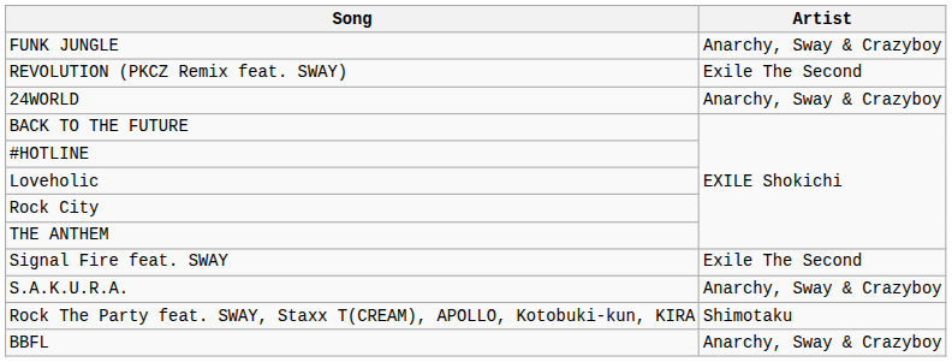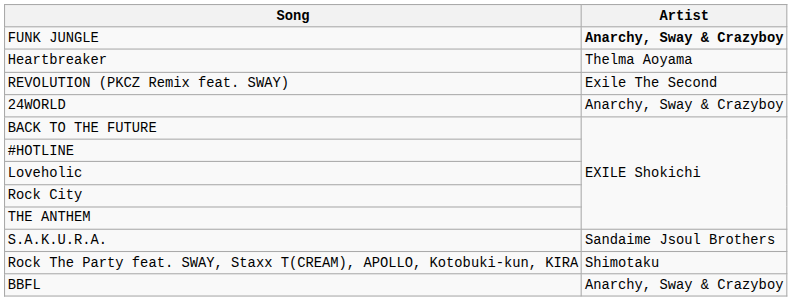 <table class="wikitable">
 <tr>
 <th>Song</th>
 <th>Artist</th>
 </tr>
 <tr>
 <td>FUNK JUNGLE</td>
-<td>Anarchy, Sway & Crazyboy</td>
+<td><strong>Anarchy, Sway & Crazyboy</strong></td>
+</tr>
+<tr>
+<td>Heartbreaker</td>
+<td>Thelma Aoyama</td>
 </tr>
 <tr>
 <td>REVOLUTION (PKCZ Remix feat. SWAY)</td>
 <td>Exile The Second</td>
 </tr>
 <tr>
 <td>24WORLD</td>
 <td>Anarchy, Sway & Crazyboy</td>
 </tr>
 <tr>
 <td>BACK TO THE FUTURE</td>
 <td rowspan="5">EXILE Shokichi</td>
 </tr>
 <tr>
 <td>#HOTLINE</td>
 </tr>
 <tr>
 <td>Loveholic</td>
 </tr>
 <tr>
 <td>Rock City</td>
 </tr>
 <tr>
 <td>THE ANTHEM</td>
 </tr>
 <tr>
-<td>Signal Fire feat. SWAY</td>
-<td>Exile The Second</td>
-</tr>
-<tr>
 <td>S.A.K.U.R.A.</td>
-<td>Anarchy, Sway & Crazyboy</td>
+<td>Sandaime Jsoul Brothers</td>
 </tr>
 <tr>
 <td>Rock The Party feat. SWAY, Staxx T(CREAM), APOLLO, Kotobuki-kun, KIRA</td>
 <td>Shimotaku</td>
 </tr>
 <tr>
 <td>BBFL</td>
 <td>Anarchy, Sway & Crazyboy</td>
 </tr>
 </table>
